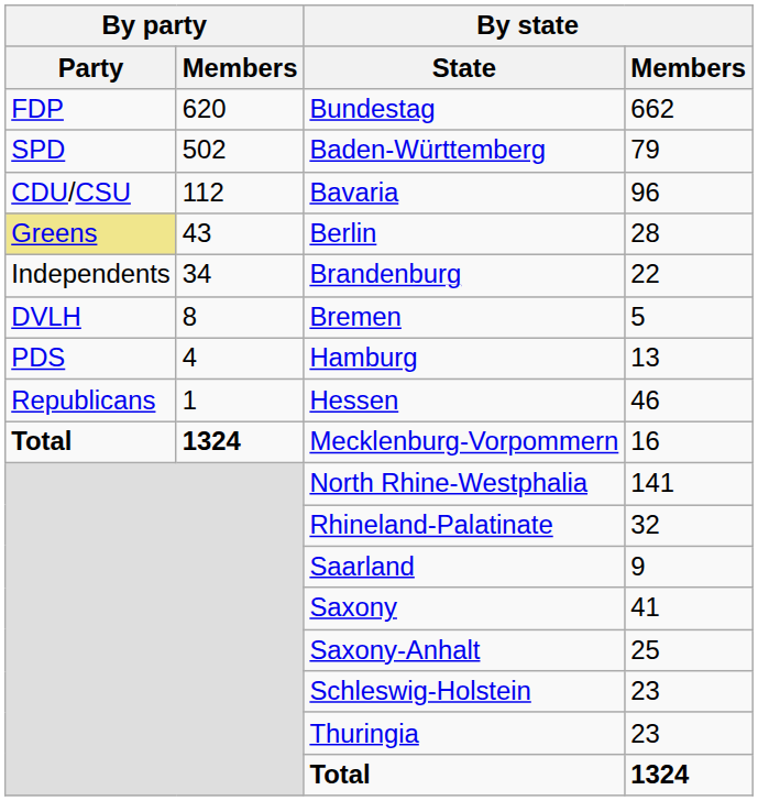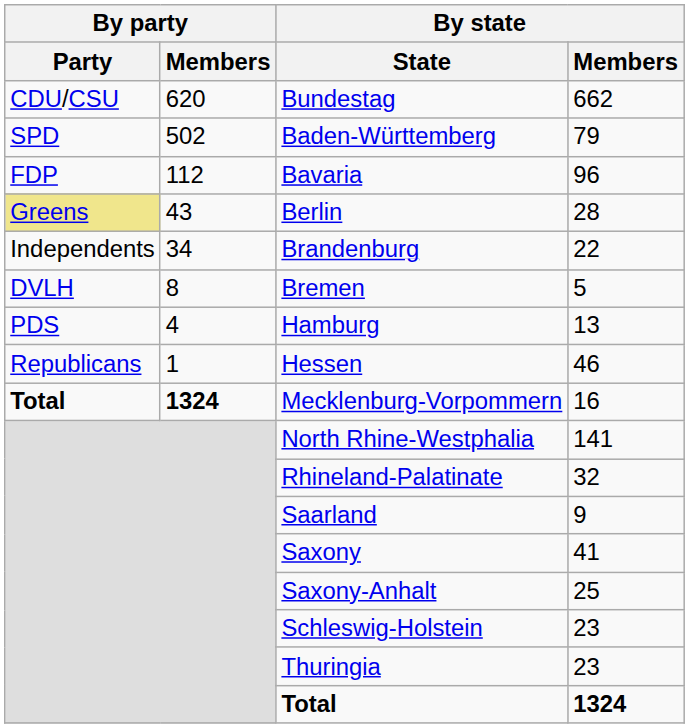 <table class="wikitable">
 <tr>
 <th colspan=2>By party</th>
 <th colspan=2>By state</th>
 </tr>
 <tr ->
 <th>Party</th>
 <th>Members</th>
 <th>State</th>
 <th>Members</th>
 </tr>
 <tr>
-<td><a href='#'>FDP</a></td>
+<td><a href='#'>CDU</a>/<a href='#'>CSU</a></td>
 <td>620</td>
 <td><a href='#'>Bundestag</a></td>
 <td>662</td>
 </tr>
 <tr>
 <td><a href='#'>SPD</a></td>
 <td>502</td>
 <td><a href='#'>Baden-Württemberg</a></td>
 <td>79</td>
 </tr>
 <tr>
-<td><a href='#'>CDU</a>/<a href='#'>CSU</a></td>
+<td><a href='#'>FDP</a></td>
 <td>112</td>
 <td><a href='#'>Bavaria</a></td>
 <td>96</td>
 </tr>
 <tr>
 <td style="background: khaki;"><a href='#'>Greens</a></td>
 <td>43</td>
 <td><a href='#'>Berlin</a></td>
 <td>28</td>
 </tr>
 <tr>
 <td>Independents</td>
 <td>34</td>
 <td><a href='#'>Brandenburg</a></td>
 <td>22</td>
 </tr>
 <tr>
 <td><a href='#'>DVLH</a></td>
 <td>8</td>
 <td><a href='#'>Bremen</a></td>
 <td>5</td>
 </tr>
 <tr>
 <td><a href='#'>PDS</a></td>
 <td>4</td>
 <td><a href='#'>Hamburg</a></td>
 <td>13</td>
 </tr>
 <tr>
 <td><a href='#'>Republicans</a></td>
 <td>1</td>
 <td><a href='#'>Hessen</a></td>
 <td>46</td>
 </tr>
 <tr>
 <td><strong>Total</strong></td>
 <td><strong>1324</strong></td>
 <td><a href='#'>Mecklenburg-Vorpommern</a></td>
 <td>16</td>
 </tr>
 <tr>
 <td colspan="2" rowspan="9" style="background:#dedede;"></td>
 <td><a href='#'>North Rhine-Westphalia</a></td>
 <td>141</td>
 </tr>
 <tr>
 <td><a href='#'>Rhineland-Palatinate</a></td>
 <td>32</td>
 </tr>
 <tr>
 <td><a href='#'>Saarland</a></td>
 <td>9</td>
 </tr>
 <tr>
 <td><a href='#'>Saxony</a></td>
 <td>41</td>
 </tr>
 <tr>
 <td><a href='#'>Saxony-Anhalt</a></td>
 <td>25</td>
 </tr>
 <tr>
 <td><a href='#'>Schleswig-Holstein</a></td>
 <td>23</td>
 </tr>
 <tr>
 <td><a href='#'>Thuringia</a></td>
 <td>23</td>
 </tr>
 <tr>
 <td><strong>Total</strong></td>
 <td><strong>1324</strong></td>
 </tr>
 </table>
